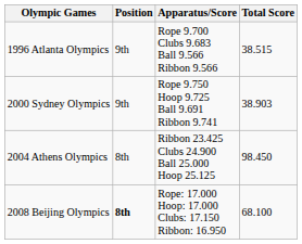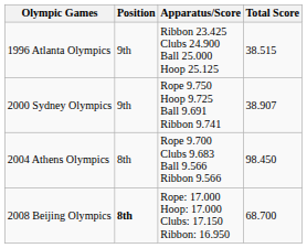 <table class="wikitable">
 <tr>
 <th>Olympic Games</th>
 <th>Position</th>
 <th>Apparatus/Score</th>
 <th>Total Score</th>
 </tr>
 <tr>
 <td>1996 Atlanta Olympics</td>
 <td>9th</td>
-<td>Rope 9.700<br>Clubs 9.683<br>Ball 9.566<br>Ribbon 9.566</td>
+<td>Ribbon 23.425<br>Clubs 24.900<br>Ball 25.000<br>Hoop 25.125</td>
 <td>38.515</td>
 </tr>
 <tr>
 <td>2000 Sydney Olympics</td>
 <td>9th</td>
 <td>Rope 9.750<br>Hoop 9.725<br>Ball 9.691<br>Ribbon 9.741</td>
-<td>38.903</td>
+<td>38.907</td>
 </tr>
 <tr>
 <td>2004 Athens Olympics</td>
 <td>8th</td>
-<td>Ribbon 23.425<br>Clubs 24.900<br>Ball 25.000<br>Hoop 25.125</td>
+<td>Rope 9.700<br>Clubs 9.683<br>Ball 9.566<br>Ribbon 9.566</td>
 <td>98.450</td>
 </tr>
 <tr>
 <td>2008 Beijing Olympics</td>
 <td><strong>8th</strong></td>
 <td>Rope: 17.000<br>Hoop: 17.000<br>Clubs: 17.150<br>Ribbon: 16.950</td>
-<td>68.100</td>
+<td>68.700</td>
 </tr>
 </table>
